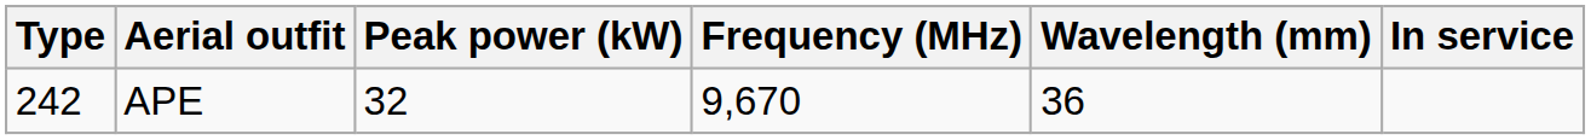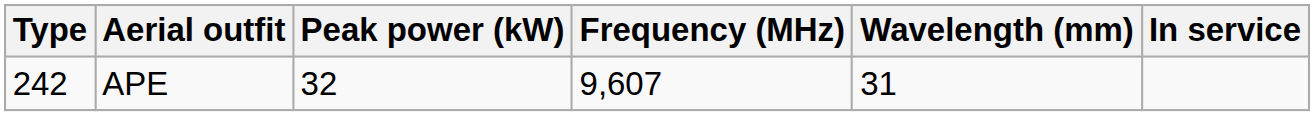 <table class="wikitable">
 <tr>
 <th>Type</th>
 <th>Aerial outfit</th>
 <th>Peak power (kW)</th>
 <th>Frequency (MHz)</th>
 <th>Wavelength (mm)</th>
 <th>In service</th>
 </tr>
 <tr>
 <td>242</td>
 <td>APE</td>
 <td>32</td>
-<td>9,670</td>
-<td>36</td>
+<td>9,607</td>
+<td>31</td>
 <td></td>
 </tr>
 </table>
